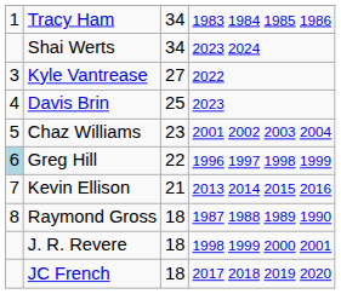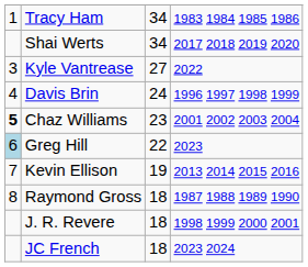 <table class="wikitable">
 <tr>
 </tr>
 <tr>
 <td>1</td>
 <td><a href='#'>Tracy Ham</a></td>
 <td>34</td>
 <td style="font-size:80%;"><a href='#'>1983</a> <a href='#'>1984</a> <a href='#'>1985</a> <a href='#'>1986</a></td>
 </tr>
 <tr>
 <td></td>
 <td>Shai Werts</td>
 <td>34</td>
-<td style="font-size:80%;"><a href='#'>2023</a> <a href='#'>2024</a></td>
+<td style="font-size:80%;"><a href='#'>2017</a> <a href='#'>2018</a> <a href='#'>2019</a> <a href='#'>2020</a></td>
 </tr>
 <tr>
 <td>3</td>
 <td><a href='#'>Kyle Vantrease</a></td>
 <td>27</td>
 <td style="font-size:80%;"><a href='#'>2022</a></td>
 </tr>
 <tr>
 <td>4</td>
 <td><a href='#'>Davis Brin</a></td>
-<td>25</td>
-<td style="font-size:80%;"><a href='#'>2023</a></td>
+<td>24</td>
+<td style="font-size:80%;"><a href='#'>1996</a> <a href='#'>1997</a> <a href='#'>1998</a> <a href='#'>1999</a></td>
 </tr>
 <tr>
-<td>5</td>
+<td><strong>5</strong></td>
 <td>Chaz Williams</td>
 <td>23</td>
 <td style="font-size:80%;"><a href='#'>2001</a> <a href='#'>2002</a> <a href='#'>2003</a> <a href='#'>2004</a></td>
 </tr>
 <tr>
 <td style="background: lightblue;">6</td>
 <td>Greg Hill</td>
 <td>22</td>
-<td style="font-size:80%;"><a href='#'>1996</a> <a href='#'>1997</a> <a href='#'>1998</a> <a href='#'>1999</a></td>
+<td style="font-size:80%;"><a href='#'>2023</a></td>
 </tr>
 <tr>
 <td>7</td>
 <td>Kevin Ellison</td>
-<td>21</td>
+<td>19</td>
 <td style="font-size:80%;"><a href='#'>2013</a> <a href='#'>2014</a> <a href='#'>2015</a> <a href='#'>2016</a></td>
 </tr>
 <tr>
 <td>8</td>
 <td>Raymond Gross</td>
 <td>18</td>
 <td style="font-size:80%;"><a href='#'>1987</a> <a href='#'>1988</a> <a href='#'>1989</a> <a href='#'>1990</a></td>
 </tr>
 <tr>
 <td></td>
 <td>J. R. Revere</td>
 <td>18</td>
 <td style="font-size:80%;"><a href='#'>1998</a> <a href='#'>1999</a> <a href='#'>2000</a> <a href='#'>2001</a></td>
 </tr>
 <tr>
 <td></td>
 <td><a href='#'>JC French</a></td>
 <td>18</td>
-<td style="font-size:80%;"><a href='#'>2017</a> <a href='#'>2018</a> <a href='#'>2019</a> <a href='#'>2020</a></td>
+<td style="font-size:80%;"><a href='#'>2023</a> <a href='#'>2024</a></td>
 </tr>
 </table>
